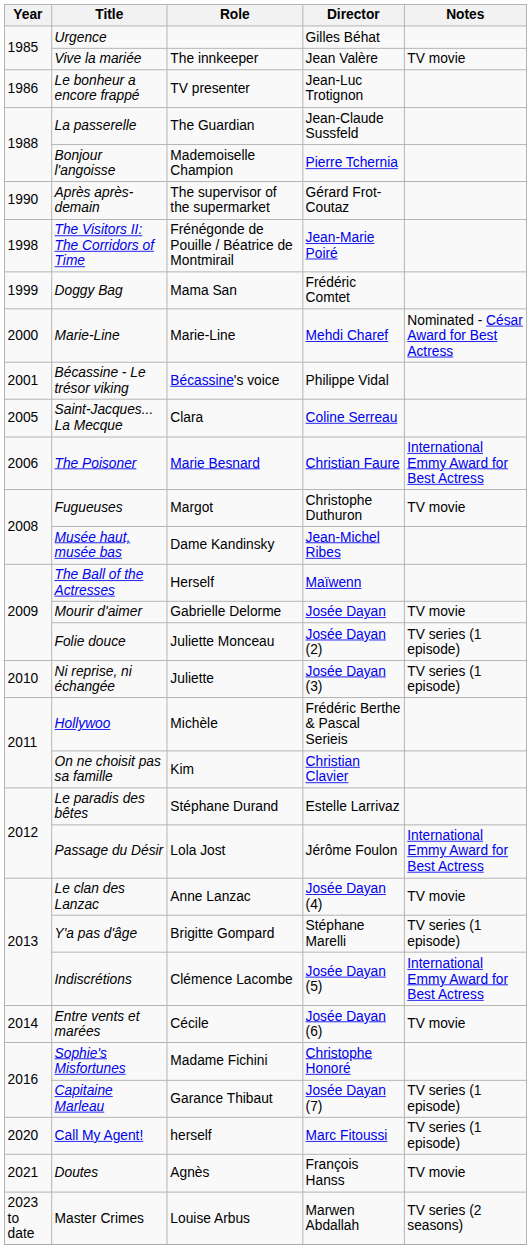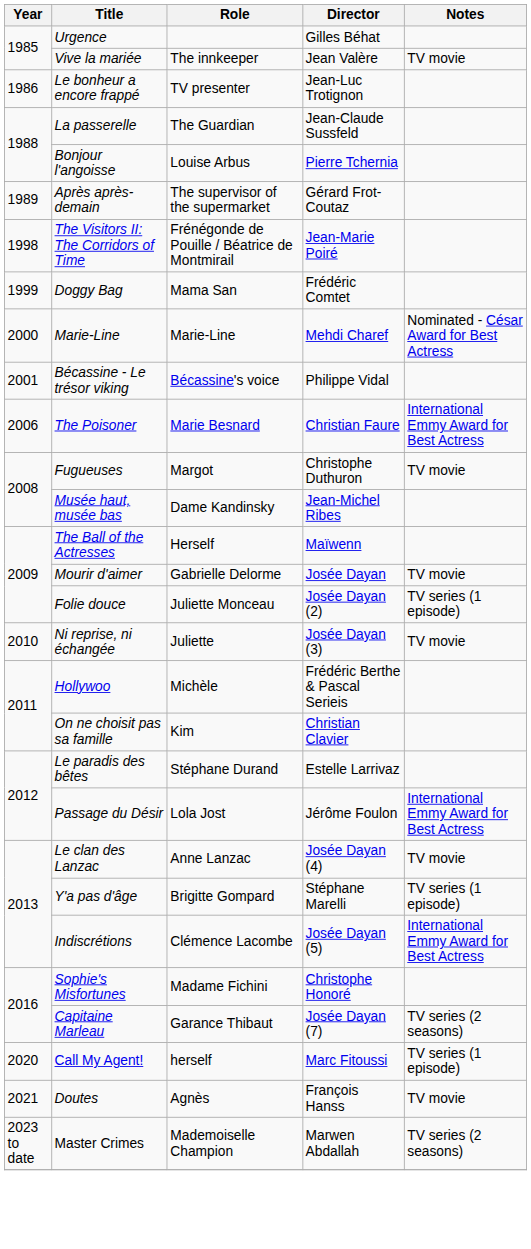 <table class="wikitable">
 <tr>
 <th>Year</th>
 <th>Title</th>
 <th>Role</th>
 <th>Director</th>
 <th>Notes</th>
 </tr>
 <tr>
 <td rowspan=2>1985</td>
 <td><em>Urgence</em></td>
 <td></td>
 <td>Gilles Béhat</td>
 <td></td>
 </tr>
 <tr>
 <td><em>Vive la mariée</em></td>
 <td>The innkeeper</td>
 <td>Jean Valère</td>
 <td>TV movie</td>
 </tr>
 <tr>
 <td rowspan=1>1986</td>
 <td><em>Le bonheur a encore frappé</em></td>
 <td>TV presenter</td>
 <td>Jean-Luc Trotignon</td>
 <td></td>
 </tr>
 <tr>
 <td rowspan=2>1988</td>
 <td><em>La passerelle</em></td>
 <td>The Guardian</td>
 <td>Jean-Claude Sussfeld</td>
 <td></td>
 </tr>
 <tr>
 <td><em>Bonjour l'angoisse</em></td>
-<td>Mademoiselle Champion</td>
+<td>Louise Arbus</td>
 <td><a href='#'>Pierre Tchernia</a></td>
 <td></td>
 </tr>
 <tr>
-<td rowspan=1>1990</td>
+<td rowspan=1>1989</td>
 <td><em>Après après-demain</em></td>
 <td>The supervisor of the supermarket</td>
 <td>Gérard Frot-Coutaz</td>
 <td></td>
 </tr>
 <tr>
 <td rowspan=1>1998</td>
 <td><em><a href='#'>The Visitors II: The Corridors of Time</a></em></td>
 <td>Frénégonde de Pouille / Béatrice de Montmirail</td>
 <td><a href='#'>Jean-Marie Poiré</a></td>
 <td></td>
 </tr>
 <tr>
 <td rowspan=1>1999</td>
 <td><em>Doggy Bag</em></td>
 <td>Mama San</td>
 <td>Frédéric Comtet</td>
 <td></td>
 </tr>
 <tr>
 <td rowspan=1>2000</td>
 <td><em>Marie-Line</em></td>
 <td>Marie-Line</td>
 <td><a href='#'>Mehdi Charef</a></td>
 <td>Nominated - <a href='#'>César Award for Best Actress</a></td>
 </tr>
 <tr>
 <td rowspan=1>2001</td>
 <td><em>Bécassine - Le trésor viking</em></td>
 <td><a href='#'>Bécassine</a>'s voice</td>
 <td>Philippe Vidal</td>
-<td></td>
-</tr>
-<tr>
-<td rowspan=1>2005</td>
-<td><em>Saint-Jacques... La Mecque</em></td>
-<td>Clara</td>
-<td><a href='#'>Coline Serreau</a></td>
 <td></td>
 </tr>
 <tr>
 <td rowspan=1>2006</td>
 <td><em><a href='#'>The Poisoner</a></em></td>
 <td><a href='#'>Marie Besnard</a></td>
 <td><a href='#'>Christian Faure</a></td>
 <td><a href='#'>International Emmy Award for Best Actress</a></td>
 </tr>
 <tr>
 <td rowspan=2>2008</td>
 <td><em>Fugueuses</em></td>
 <td>Margot</td>
 <td>Christophe Duthuron</td>
 <td>TV movie</td>
 </tr>
 <tr>
 <td><em><a href='#'>Musée haut, musée bas</a></em></td>
 <td>Dame Kandinsky</td>
 <td><a href='#'>Jean-Michel Ribes</a></td>
 <td></td>
 </tr>
 <tr>
 <td rowspan=3>2009</td>
 <td><em><a href='#'>The Ball of the Actresses</a></em></td>
 <td>Herself</td>
 <td><a href='#'>Maïwenn</a></td>
 <td></td>
 </tr>
 <tr>
 <td><em>Mourir d'aimer</em></td>
 <td>Gabrielle Delorme</td>
 <td><a href='#'>Josée Dayan</a></td>
 <td>TV movie</td>
 </tr>
 <tr>
 <td><em>Folie douce</em></td>
 <td>Juliette Monceau</td>
 <td><a href='#'>Josée Dayan</a> (2)</td>
 <td>TV series (1 episode)</td>
 </tr>
 <tr>
 <td rowspan=1>2010</td>
 <td><em>Ni reprise, ni échangée</em></td>
 <td>Juliette</td>
 <td><a href='#'>Josée Dayan</a> (3)</td>
-<td>TV series (1 episode)</td>
+<td>TV movie</td>
 </tr>
 <tr>
 <td rowspan=2>2011</td>
 <td><em><a href='#'>Hollywoo</a></em></td>
 <td>Michèle</td>
 <td>Frédéric Berthe & Pascal Serieis</td>
 <td></td>
 </tr>
 <tr>
 <td><em>On ne choisit pas sa famille</em></td>
 <td>Kim</td>
 <td><a href='#'>Christian Clavier</a></td>
 <td></td>
 </tr>
 <tr>
 <td rowspan=2>2012</td>
 <td><em>Le paradis des bêtes</em></td>
 <td>Stéphane Durand</td>
 <td>Estelle Larrivaz</td>
 <td></td>
 </tr>
 <tr>
 <td><em>Passage du Désir</em></td>
 <td>Lola Jost</td>
 <td>Jérôme Foulon</td>
 <td><a href='#'>International Emmy Award for Best Actress</a></td>
 </tr>
 <tr>
 <td rowspan=3>2013</td>
 <td><em>Le clan des Lanzac</em></td>
 <td>Anne Lanzac</td>
 <td><a href='#'>Josée Dayan</a> (4)</td>
 <td>TV movie</td>
 </tr>
 <tr>
 <td><em>Y'a pas d'âge</em></td>
 <td>Brigitte Gompard</td>
 <td>Stéphane Marelli</td>
 <td>TV series (1 episode)</td>
 </tr>
 <tr>
 <td><em>Indiscrétions</em></td>
 <td>Clémence Lacombe</td>
 <td><a href='#'>Josée Dayan</a> (5)</td>
 <td><a href='#'>International Emmy Award for Best Actress</a></td>
 </tr>
 <tr>
-<td rowspan=1>2014</td>
-<td><em>Entre vents et marées</em></td>
-<td>Cécile</td>
-<td><a href='#'>Josée Dayan</a> (6)</td>
-<td>TV movie</td>
-</tr>
-<tr>
 <td rowspan=2>2016</td>
 <td><em><a href='#'>Sophie's Misfortunes</a></em></td>
 <td>Madame Fichini</td>
 <td><a href='#'>Christophe Honoré</a></td>
 <td></td>
 </tr>
 <tr>
 <td><em><a href='#'>Capitaine Marleau</a></em></td>
 <td>Garance Thibaut</td>
 <td><a href='#'>Josée Dayan</a> (7)</td>
-<td>TV series (1 episode)</td>
+<td>TV series (2 seasons)</td>
 </tr>
 <tr>
 <td>2020</td>
 <td><a href='#'>Call My Agent!</a></td>
 <td>herself</td>
 <td><a href='#'>Marc Fitoussi</a></td>
 <td>TV series (1 episode)</td>
 </tr>
 <tr>
 <td>2021</td>
 <td><em>Doutes</em></td>
 <td>Agnès</td>
 <td>François Hanss</td>
 <td>TV movie</td>
 </tr>
 <tr>
 <td>2023 to date</td>
 <td>Master Crimes</td>
-<td>Louise Arbus</td>
+<td>Mademoiselle Champion</td>
 <td>Marwen Abdallah</td>
 <td>TV series (2 seasons)</td>
 </tr>
 <tr>
 </tr>
 </table>
